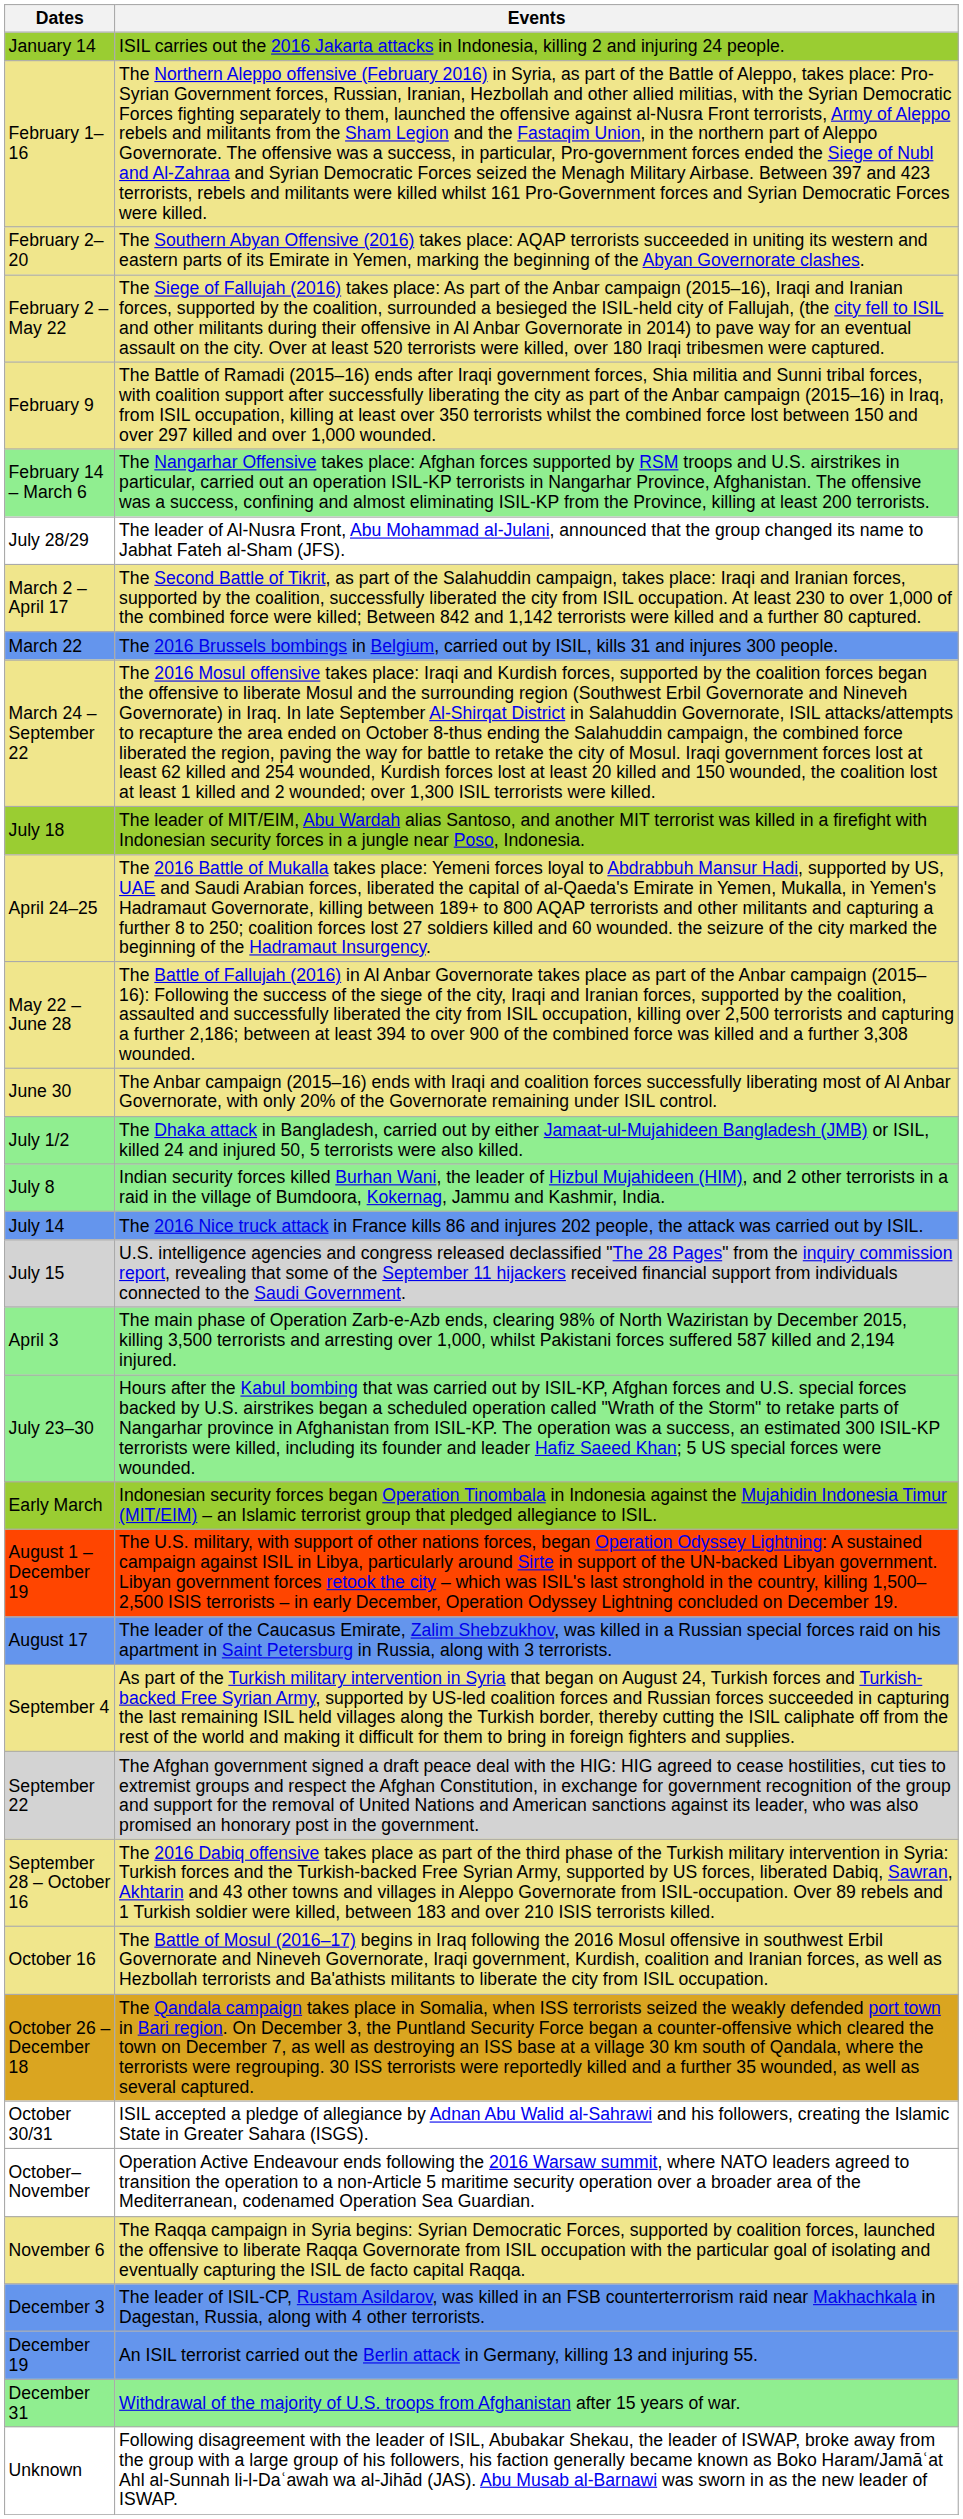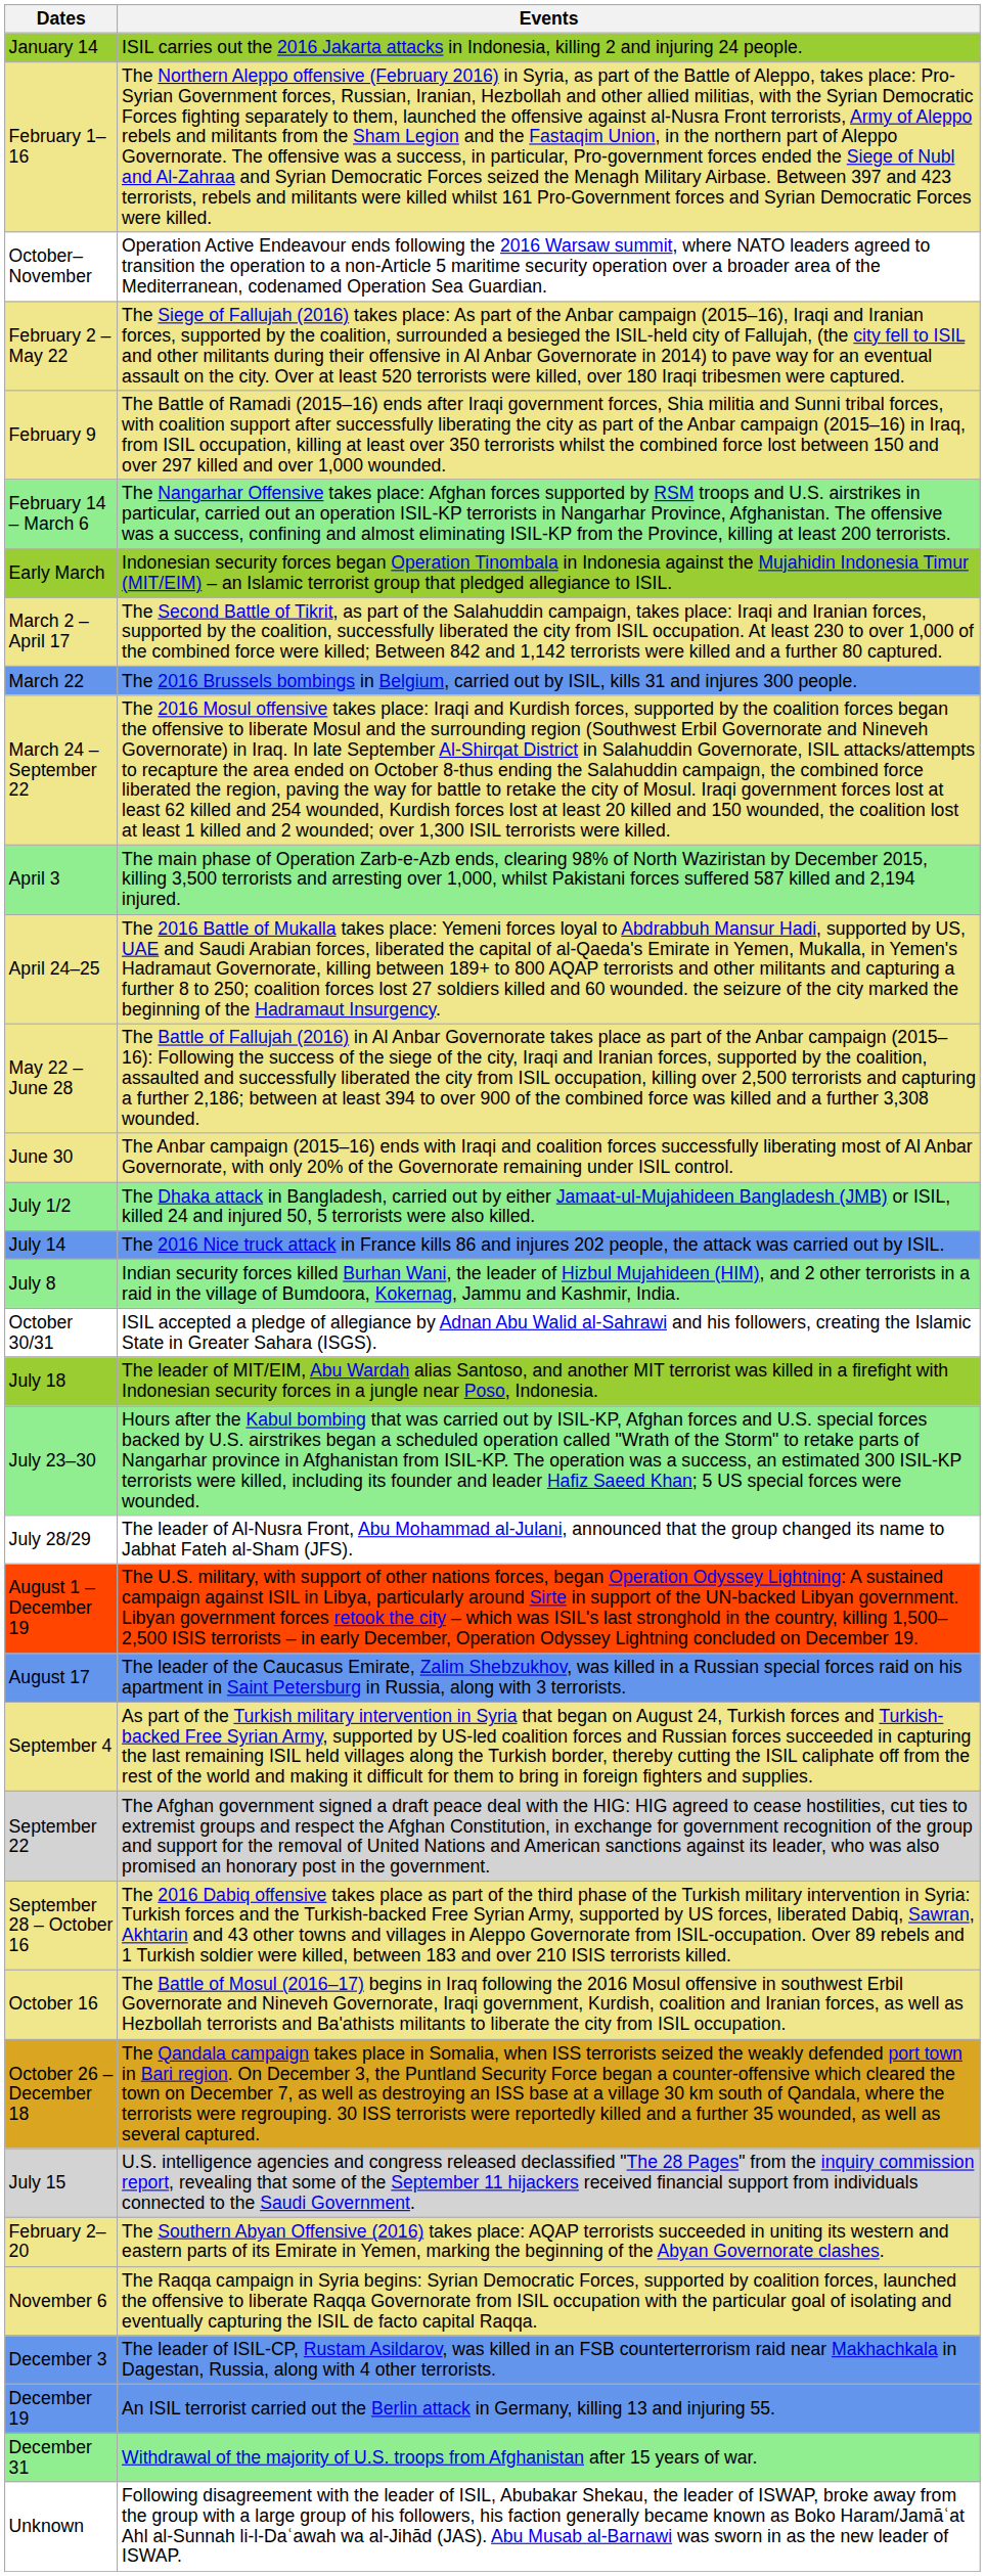 <table class="wikitable">
 <tr>
 <th>Dates</th>
 <th>Events</th>
 </tr>
 <tr style="background:yellowgreen">
 <td>January 14</td>
 <td>ISIL carries out the <a href='#'>2016 Jakarta attacks</a> in Indonesia, killing 2 and injuring 24 people.</td>
 </tr>
 <tr style="background:khaki">
 <td>February 1–16</td>
 <td>The <a href='#'>Northern Aleppo offensive (February 2016)</a> in Syria, as part of the Battle of Aleppo, takes place: Pro-Syrian Government forces, Russian, Iranian, Hezbollah and other allied militias, with the Syrian Democratic Forces fighting separately to them, launched the offensive against al-Nusra Front terrorists, <a href='#'>Army of Aleppo</a> rebels and militants from the <a href='#'>Sham Legion</a> and the <a href='#'>Fastaqim Union</a>, in the northern part of Aleppo Governorate. The offensive was a success, in particular, Pro-government forces ended the <a href='#'>Siege of Nubl and Al-Zahraa</a> and Syrian Democratic Forces seized the Menagh Military Airbase. Between 397 and 423 terrorists, rebels and militants were killed whilst 161 Pro-Government forces and Syrian Democratic Forces were killed.</td>
 </tr>
-<tr style="background:khaki">
-<td>February 2–20</td>
-<td>The <a href='#'>Southern Abyan Offensive (2016)</a> takes place: AQAP terrorists succeeded in uniting its western and eastern parts of its Emirate in Yemen, marking the beginning of the <a href='#'>Abyan Governorate clashes</a>.</td>
+<tr style="background:white">
+<td>October–November</td>
+<td>Operation Active Endeavour ends following the <a href='#'>2016 Warsaw summit</a>, where NATO leaders agreed to transition the operation to a non-Article 5 maritime security operation over a broader area of the Mediterranean, codenamed Operation Sea Guardian.</td>
 </tr>
 <tr style="background:khaki">
 <td>February 2 – May 22</td>
 <td>The <a href='#'>Siege of Fallujah (2016)</a> takes place: As part of the Anbar campaign (2015–16), Iraqi and Iranian forces, supported by the coalition, surrounded a besieged the ISIL-held city of Fallujah, (the <a href='#'>city fell to ISIL</a> and other militants during their offensive in Al Anbar Governorate in 2014) to pave way for an eventual assault on the city. Over at least 520 terrorists were killed, over 180 Iraqi tribesmen were captured.</td>
 </tr>
 <tr style="background:khaki">
 <td>February 9</td>
 <td>The Battle of Ramadi (2015–16) ends after Iraqi government forces, Shia militia and Sunni tribal forces, with coalition support after successfully liberating the city as part of the Anbar campaign (2015–16) in Iraq, from ISIL occupation, killing at least over 350 terrorists whilst the combined force lost between 150 and over 297 killed and over 1,000 wounded.</td>
 </tr>
 <tr style="background:lightgreen">
 <td>February 14 – March 6</td>
 <td>The <a href='#'>Nangarhar Offensive</a> takes place: Afghan forces supported by <a href='#'>RSM</a> troops and U.S. airstrikes in particular, carried out an operation ISIL-KP terrorists in Nangarhar Province, Afghanistan. The offensive was a success, confining and almost eliminating ISIL-KP from the Province, killing at least 200 terrorists.</td>
 </tr>
-<tr style="background:white">
-<td>July 28/29</td>
-<td>The leader of Al-Nusra Front, <a href='#'>Abu Mohammad al-Julani</a>, announced that the group changed its name to Jabhat Fateh al-Sham (JFS).</td>
+<tr style="background:yellowgreen">
+<td>Early March</td>
+<td>Indonesian security forces began <a href='#'>Operation Tinombala</a> in Indonesia against the <a href='#'>Mujahidin Indonesia Timur (MIT/EIM)</a> – an Islamic terrorist group that pledged allegiance to ISIL.</td>
 </tr>
 <tr style="background:khaki">
 <td>March 2 – April 17</td>
 <td>The <a href='#'>Second Battle of Tikrit</a>, as part of the Salahuddin campaign, takes place: Iraqi and Iranian forces, supported by the coalition, successfully liberated the city from ISIL occupation. At least 230 to over 1,000 of the combined force were killed; Between 842 and 1,142 terrorists were killed and a further 80 captured.</td>
 </tr>
 <tr style="background:cornflowerblue">
 <td>March 22</td>
 <td>The <a href='#'>2016 Brussels bombings</a> in <a href='#'>Belgium</a>, carried out by ISIL, kills 31 and injures 300 people.</td>
 </tr>
 <tr style="background:khaki">
 <td>March 24 – September 22</td>
 <td>The <a href='#'>2016 Mosul offensive</a> takes place: Iraqi and Kurdish forces, supported by the coalition forces began the offensive to liberate Mosul and the surrounding region (Southwest Erbil Governorate and Nineveh Governorate) in Iraq. In late September <a href='#'>Al-Shirqat District</a> in Salahuddin Governorate, ISIL attacks/attempts to recapture the area ended on October 8-thus ending the Salahuddin campaign, the combined force liberated the region, paving the way for battle to retake the city of Mosul. Iraqi government forces lost at least 62 killed and 254 wounded, Kurdish forces lost at least 20 killed and 150 wounded, the coalition lost at least 1 killed and 2 wounded; over 1,300 ISIL terrorists were killed.</td>
 </tr>
-<tr style="background:yellowgreen">
-<td>July 18</td>
-<td>The leader of MIT/EIM, <a href='#'>Abu Wardah</a> alias Santoso, and another MIT terrorist was killed in a firefight with Indonesian security forces in a jungle near <a href='#'>Poso</a>, Indonesia.</td>
+<tr style="background:lightgreen">
+<td>April 3</td>
+<td>The main phase of Operation Zarb-e-Azb ends, clearing 98% of North Waziristan by December 2015, killing 3,500 terrorists and arresting over 1,000, whilst Pakistani forces suffered 587 killed and 2,194 injured.</td>
 </tr>
 <tr style="background:khaki">
 <td>April 24–25</td>
 <td>The <a href='#'>2016 Battle of Mukalla</a> takes place: Yemeni forces loyal to <a href='#'>Abdrabbuh Mansur Hadi</a>, supported by US, <a href='#'>UAE</a> and Saudi Arabian forces, liberated the capital of al-Qaeda's Emirate in Yemen, Mukalla, in Yemen's Hadramaut Governorate, killing between 189+ to 800 AQAP terrorists and other militants and capturing a further 8 to 250; coalition forces lost 27 soldiers killed and 60 wounded. the seizure of the city marked the beginning of the <a href='#'>Hadramaut Insurgency</a>.</td>
 </tr>
 <tr style="background:khaki">
 <td>May 22 – June 28</td>
 <td>The <a href='#'>Battle of Fallujah (2016)</a> in Al Anbar Governorate takes place as part of the Anbar campaign (2015–16): Following the success of the siege of the city, Iraqi and Iranian forces, supported by the coalition, assaulted and successfully liberated the city from ISIL occupation, killing over 2,500 terrorists and capturing a further 2,186; between at least 394 to over 900 of the combined force was killed and a further 3,308 wounded.</td>
 </tr>
 <tr style="background:khaki">
 <td>June 30</td>
 <td>The Anbar campaign (2015–16) ends with Iraqi and coalition forces successfully liberating most of Al Anbar Governorate, with only 20% of the Governorate remaining under ISIL control.</td>
 </tr>
 <tr style="background:lightgreen">
 <td>July 1/2</td>
 <td>The <a href='#'>Dhaka attack</a> in Bangladesh, carried out by either <a href='#'>Jamaat-ul-Mujahideen Bangladesh (JMB)</a> or ISIL, killed 24 and injured 50, 5 terrorists were also killed.</td>
 </tr>
+<tr style="background:cornflowerblue">
+<td>July 14</td>
+<td>The <a href='#'>2016 Nice truck attack</a> in France kills 86 and injures 202 people, the attack was carried out by ISIL.</td>
+</tr>
 <tr style="background:lightgreen">
 <td>July 8</td>
 <td>Indian security forces killed <a href='#'>Burhan Wani</a>, the leader of <a href='#'>Hizbul Mujahideen (HIM)</a>, and 2 other terrorists in a raid in the village of Bumdoora, <a href='#'>Kokernag</a>, Jammu and Kashmir, India.</td>
 </tr>
-<tr style="background:cornflowerblue">
-<td>July 14</td>
-<td>The <a href='#'>2016 Nice truck attack</a> in France kills 86 and injures 202 people, the attack was carried out by ISIL.</td>
+<tr style="background:white">
+<td>October 30/31</td>
+<td>ISIL accepted a pledge of allegiance by <a href='#'>Adnan Abu Walid al-Sahrawi</a> and his followers, creating the Islamic State in Greater Sahara (ISGS).</td>
 </tr>
-<tr style="background:lightgrey">
-<td>July 15</td>
-<td>U.S. intelligence agencies and congress released declassified "<a href='#'>The 28 Pages</a>" from the <a href='#'>inquiry commission report</a>, revealing that some of the <a href='#'>September 11 hijackers</a> received financial support from individuals connected to the <a href='#'>Saudi Government</a>.</td>
-</tr>
-<tr style="background:lightgreen">
-<td>April 3</td>
-<td>The main phase of Operation Zarb-e-Azb ends, clearing 98% of North Waziristan by December 2015, killing 3,500 terrorists and arresting over 1,000, whilst Pakistani forces suffered 587 killed and 2,194 injured.</td>
+<tr style="background:yellowgreen">
+<td>July 18</td>
+<td>The leader of MIT/EIM, <a href='#'>Abu Wardah</a> alias Santoso, and another MIT terrorist was killed in a firefight with Indonesian security forces in a jungle near <a href='#'>Poso</a>, Indonesia.</td>
 </tr>
 <tr style="background:lightgreen">
 <td>July 23–30</td>
 <td>Hours after the <a href='#'>Kabul bombing</a> that was carried out by ISIL-KP, Afghan forces and U.S. special forces backed by U.S. airstrikes began a scheduled operation called "Wrath of the Storm" to retake parts of Nangarhar province in Afghanistan from ISIL-KP. The operation was a success, an estimated 300 ISIL-KP terrorists were killed, including its founder and leader <a href='#'>Hafiz Saeed Khan</a>; 5 US special forces were wounded.</td>
 </tr>
-<tr style="background:yellowgreen">
-<td>Early March</td>
-<td>Indonesian security forces began <a href='#'>Operation Tinombala</a> in Indonesia against the <a href='#'>Mujahidin Indonesia Timur (MIT/EIM)</a> – an Islamic terrorist group that pledged allegiance to ISIL.</td>
+<tr style="background:white">
+<td>July 28/29</td>
+<td>The leader of Al-Nusra Front, <a href='#'>Abu Mohammad al-Julani</a>, announced that the group changed its name to Jabhat Fateh al-Sham (JFS).</td>
 </tr>
 <tr style="background:orangered">
 <td>August 1 – December 19</td>
 <td>The U.S. military, with support of other nations forces, began <a href='#'>Operation Odyssey Lightning</a>: A sustained campaign against ISIL in Libya, particularly around <a href='#'>Sirte</a> in support of the UN-backed Libyan government. Libyan government forces <a href='#'>retook the city</a> – which was ISIL's last stronghold in the country, killing 1,500–2,500 ISIS terrorists – in early December, Operation Odyssey Lightning concluded on December 19.</td>
 </tr>
 <tr style="background:cornflowerblue">
 <td>August 17</td>
 <td>The leader of the Caucasus Emirate, <a href='#'>Zalim Shebzukhov</a>, was killed in a Russian special forces raid on his apartment in <a href='#'>Saint Petersburg</a> in Russia, along with 3 terrorists.</td>
 </tr>
 <tr style="background:khaki">
 <td>September 4</td>
 <td>As part of the <a href='#'>Turkish military intervention in Syria</a> that began on August 24, Turkish forces and <a href='#'>Turkish-backed Free Syrian Army</a>, supported by US-led coalition forces and Russian forces succeeded in capturing the last remaining ISIL held villages along the Turkish border, thereby cutting the ISIL caliphate off from the rest of the world and making it difficult for them to bring in foreign fighters and supplies.</td>
 </tr>
 <tr style="background:lightgrey">
 <td>September 22</td>
 <td>The Afghan government signed a draft peace deal with the HIG: HIG agreed to cease hostilities, cut ties to extremist groups and respect the Afghan Constitution, in exchange for government recognition of the group and support for the removal of United Nations and American sanctions against its leader, who was also promised an honorary post in the government.</td>
 </tr>
 <tr style="background:khaki">
 <td>September 28 – October 16</td>
 <td>The <a href='#'>2016 Dabiq offensive</a> takes place as part of the third phase of the Turkish military intervention in Syria: Turkish forces and the Turkish-backed Free Syrian Army, supported by US forces, liberated Dabiq, <a href='#'>Sawran</a>, <a href='#'>Akhtarin</a> and 43 other towns and villages in Aleppo Governorate from ISIL-occupation. Over 89 rebels and 1 Turkish soldier were killed, between 183 and over 210 ISIS terrorists killed.</td>
 </tr>
 <tr style="background:khaki">
 <td>October 16</td>
 <td>The <a href='#'>Battle of Mosul (2016–17)</a> begins in Iraq following the 2016 Mosul offensive in southwest Erbil Governorate and Nineveh Governorate, Iraqi government, Kurdish, coalition and Iranian forces, as well as Hezbollah terrorists and Ba'athists militants to liberate the city from ISIL occupation.</td>
 </tr>
 <tr style="background:goldenrod">
 <td>October 26 – December 18</td>
 <td>The <a href='#'>Qandala campaign</a> takes place in Somalia, when ISS terrorists seized the weakly defended <a href='#'>port town</a> in <a href='#'>Bari region</a>. On December 3, the Puntland Security Force began a counter-offensive which cleared the town on December 7, as well as destroying an ISS base at a village 30 km south of Qandala, where the terrorists were regrouping. 30 ISS terrorists were reportedly killed and a further 35 wounded, as well as several captured.</td>
 </tr>
-<tr style="background:white">
-<td>October 30/31</td>
-<td>ISIL accepted a pledge of allegiance by <a href='#'>Adnan Abu Walid al-Sahrawi</a> and his followers, creating the Islamic State in Greater Sahara (ISGS).</td>
+<tr style="background:lightgrey">
+<td>July 15</td>
+<td>U.S. intelligence agencies and congress released declassified "<a href='#'>The 28 Pages</a>" from the <a href='#'>inquiry commission report</a>, revealing that some of the <a href='#'>September 11 hijackers</a> received financial support from individuals connected to the <a href='#'>Saudi Government</a>.</td>
 </tr>
-<tr style="background:white">
-<td>October–November</td>
-<td>Operation Active Endeavour ends following the <a href='#'>2016 Warsaw summit</a>, where NATO leaders agreed to transition the operation to a non-Article 5 maritime security operation over a broader area of the Mediterranean, codenamed Operation Sea Guardian.</td>
+<tr style="background:khaki">
+<td>February 2–20</td>
+<td>The <a href='#'>Southern Abyan Offensive (2016)</a> takes place: AQAP terrorists succeeded in uniting its western and eastern parts of its Emirate in Yemen, marking the beginning of the <a href='#'>Abyan Governorate clashes</a>.</td>
 </tr>
 <tr style="background:khaki">
 <td>November 6</td>
 <td>The Raqqa campaign in Syria begins: Syrian Democratic Forces, supported by coalition forces, launched the offensive to liberate Raqqa Governorate from ISIL occupation with the particular goal of isolating and eventually capturing the ISIL de facto capital Raqqa.</td>
 </tr>
 <tr style="background:cornflowerblue">
 <td>December 3</td>
 <td>The leader of ISIL-CP, <a href='#'>Rustam Asildarov</a>, was killed in an FSB counterterrorism raid near <a href='#'>Makhachkala</a> in Dagestan, Russia, along with 4 other terrorists.</td>
 </tr>
 <tr style="background:cornflowerblue">
 <td>December 19</td>
 <td>An ISIL terrorist carried out the <a href='#'>Berlin attack</a> in Germany, killing 13 and injuring 55.</td>
 </tr>
 <tr style="background:lightgreen">
 <td>December 31</td>
 <td><a href='#'>Withdrawal of the majority of U.S. troops from Afghanistan</a> after 15 years of war.</td>
 </tr>
 <tr style="background:white">
 <td>Unknown</td>
 <td>Following disagreement with the leader of ISIL, Abubakar Shekau, the leader of ISWAP, broke away from the group with a large group of his followers, his faction generally became known as Boko Haram/Jamāʿat Ahl al-Sunnah li-l-Daʿawah wa al-Jihād (JAS). <a href='#'>Abu Musab al-Barnawi</a> was sworn in as the new leader of ISWAP.</td>
 </tr>
 </table>
